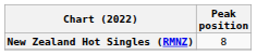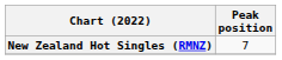 <table class="wikitable sortable plainrowheaders" style="text-align:center">
 <tr>
 <th scope="col">Chart (2022)</th>
 <th scope="col">Peak<br>position</th>
 </tr>
 <tr>
 <th scope="row">New Zealand Hot Singles (<a href='#'>RMNZ</a>)</th>
-<td>8</td>
+<td>7</td>
 </tr>
 <tr>
 </tr>
 </table>
